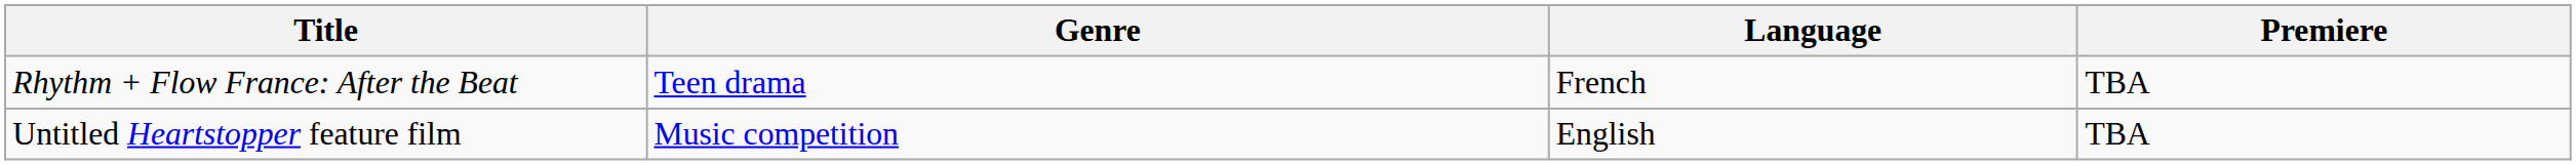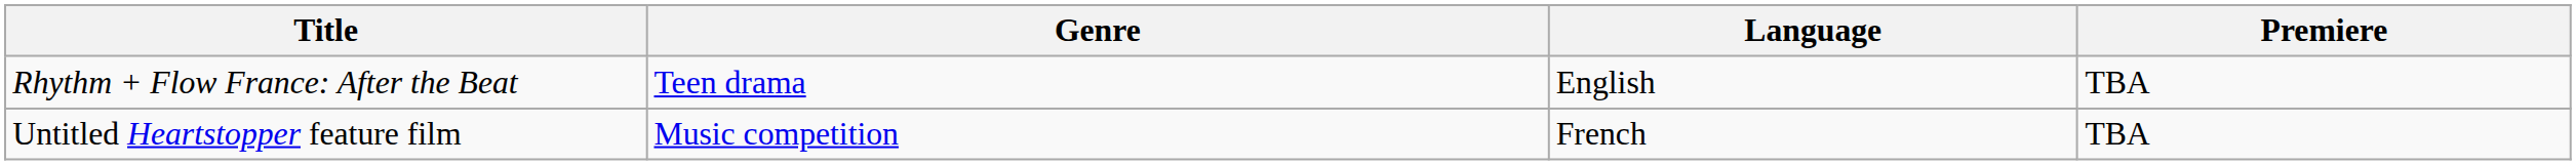 <table class="wikitable sortable" style="width:100%;">
 <tr>
 <th scope="col" style="width:25%;">Title</th>
 <th>Genre</th>
 <th>Language</th>
 <th>Premiere</th>
 </tr>
 <tr>
 <td><em>Rhythm + Flow France: After the Beat</em></td>
 <td><a href='#'>Teen drama</a></td>
-<td>French</td>
+<td>English</td>
 <td>TBA</td>
 </tr>
 <tr>
 <td>Untitled <em><a href='#'>Heartstopper</a></em> feature film</td>
 <td><a href='#'>Music competition</a></td>
-<td>English</td>
+<td>French</td>
 <td>TBA</td>
 </tr>
 </table>
